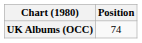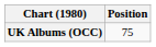 <table class="wikitable plainrowheaders" style="text-align:center">
 <tr>
 <th scope="col">Chart (1980)</th>
 <th scope="col">Position</th>
 </tr>
 <tr>
 <th scope="row">UK Albums (OCC)</th>
-<td>74</td>
+<td>75</td>
 </tr>
 </table>
